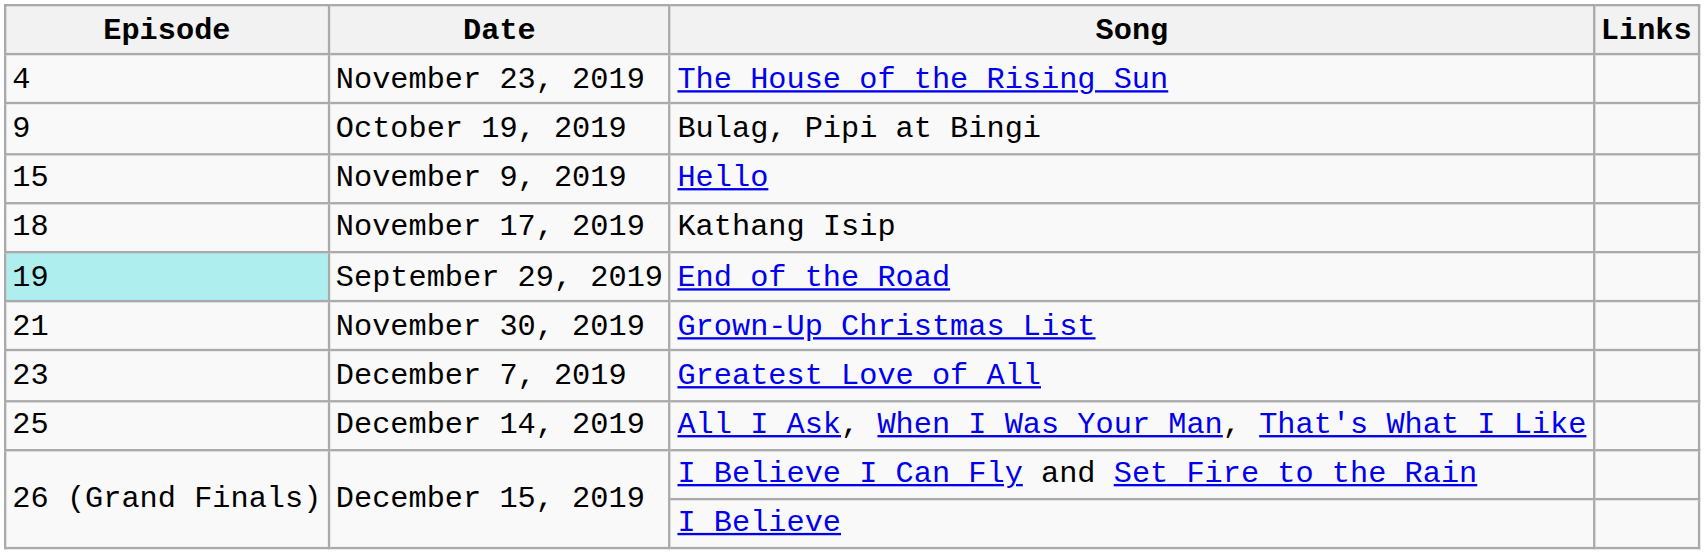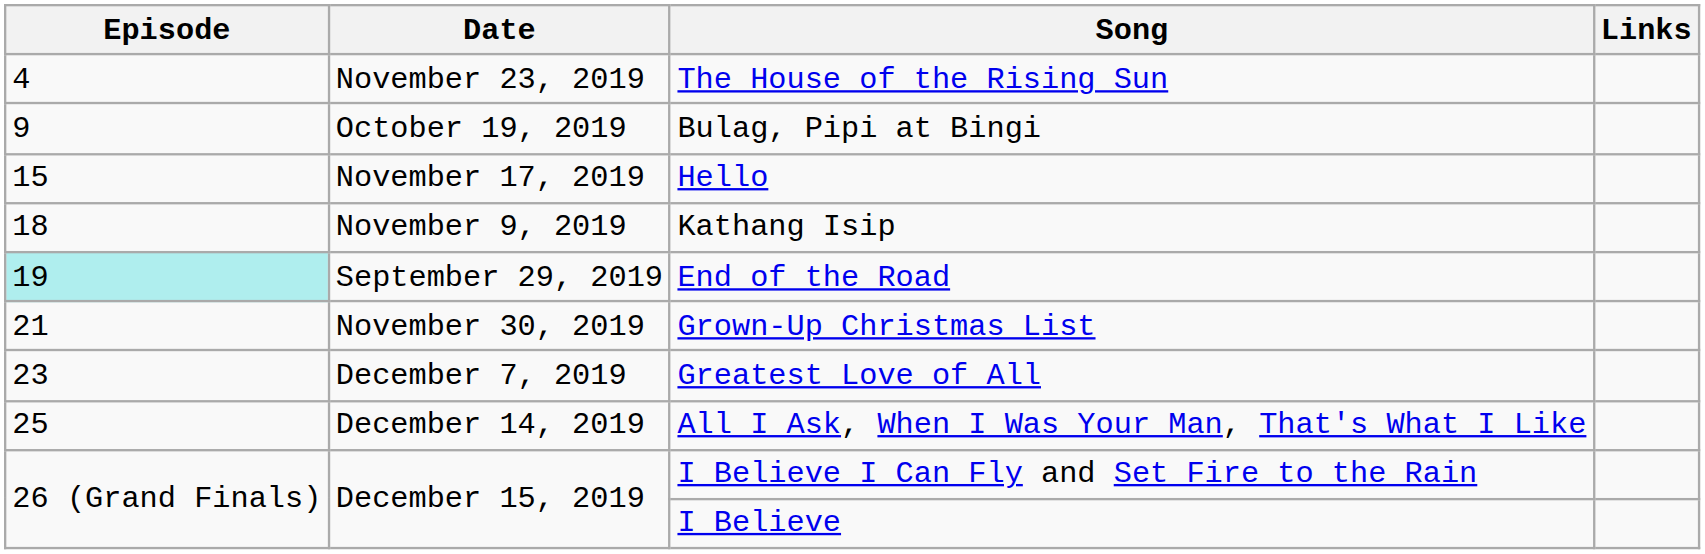 <table class="wikitable">
 <tr>
 <th>Episode</th>
 <th>Date</th>
 <th>Song</th>
 <th>Links</th>
 </tr>
 <tr>
 <td>4</td>
 <td>November 23, 2019</td>
 <td><a href='#'>The House of the Rising Sun</a></td>
 <td></td>
 </tr>
 <tr>
 <td>9</td>
 <td>October 19, 2019</td>
 <td>Bulag, Pipi at Bingi</td>
 <td></td>
 </tr>
 <tr>
 <td>15</td>
-<td>November 9, 2019</td>
+<td>November 17, 2019</td>
 <td><a href='#'>Hello</a></td>
 <td></td>
 </tr>
 <tr>
 <td>18</td>
-<td>November 17, 2019</td>
+<td>November 9, 2019</td>
 <td>Kathang Isip</td>
 <td></td>
 </tr>
 <tr>
 <td style="background: paleturquoise;">19</td>
 <td>September 29, 2019</td>
 <td><a href='#'>End of the Road</a></td>
 <td></td>
 </tr>
 <tr>
 <td>21</td>
 <td>November 30, 2019</td>
 <td><a href='#'>Grown-Up Christmas List</a></td>
 <td></td>
 </tr>
 <tr>
 <td>23</td>
 <td>December 7, 2019</td>
 <td><a href='#'>Greatest Love of All</a></td>
 <td></td>
 </tr>
 <tr>
 <td>25</td>
 <td>December 14, 2019</td>
 <td><a href='#'>All I Ask</a>, <a href='#'>When I Was Your Man</a>, <a href='#'>That's What I Like</a></td>
 <td></td>
 </tr>
 <tr>
 <td rowspan="2">26 (Grand Finals)</td>
 <td rowspan="2">December 15, 2019</td>
 <td><a href='#'>I Believe I Can Fly</a> and <a href='#'>Set Fire to the Rain</a></td>
 <td></td>
 </tr>
 <tr>
 <td><a href='#'>I Believe</a></td>
 <td></td>
 </tr>
 </table>
